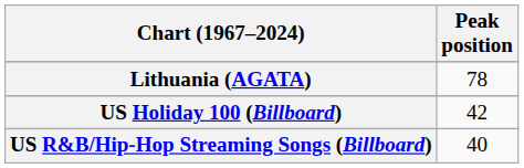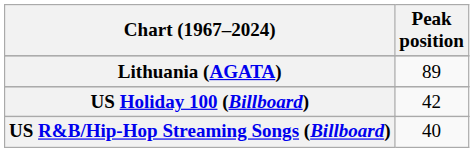 <table class="wikitable sortable plainrowheaders" style="text-align:center">
 <tr>
 <th scope="col">Chart (1967–2024)</th>
 <th scope="col">Peak<br>position</th>
 </tr>
 <tr>
 </tr>
 <tr>
 </tr>
 <tr>
 </tr>
 <tr>
 <th scope="row">Lithuania (<a href='#'>AGATA</a>)</th>
-<td>78</td>
+<td>89</td>
 </tr>
 <tr>
 </tr>
 <tr>
 </tr>
 <tr>
 </tr>
 <tr>
 </tr>
 <tr>
 <th scope="row">US <a href='#'>Holiday 100</a> (<em><a href='#'>Billboard</a></em>)</th>
 <td>42</td>
 </tr>
 <tr>
 </tr>
 <tr>
 <th scope="row">US <a href='#'>R&B/Hip-Hop Streaming Songs</a> (<em><a href='#'>Billboard</a></em>)</th>
 <td>40</td>
 </tr>
 </table>
